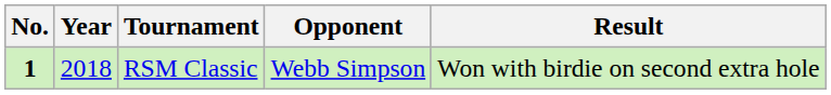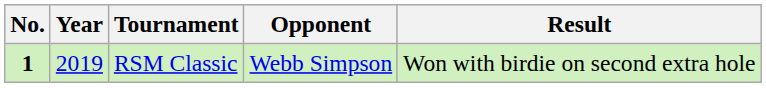 <table class="wikitable" style="font-size:95%;">
 <tr>
 <th>No.</th>
 <th>Year</th>
 <th>Tournament</th>
 <th>Opponent</th>
 <th>Result</th>
 </tr>
 <tr style="background:#D0F0C0;">
 <td align=center><strong>1</strong></td>
-<td><a href='#'>2018</a></td>
+<td><a href='#'>2019</a></td>
 <td><a href='#'>RSM Classic</a></td>
 <td> <a href='#'>Webb Simpson</a></td>
 <td>Won with birdie on second extra hole</td>
 </tr>
 </table>
